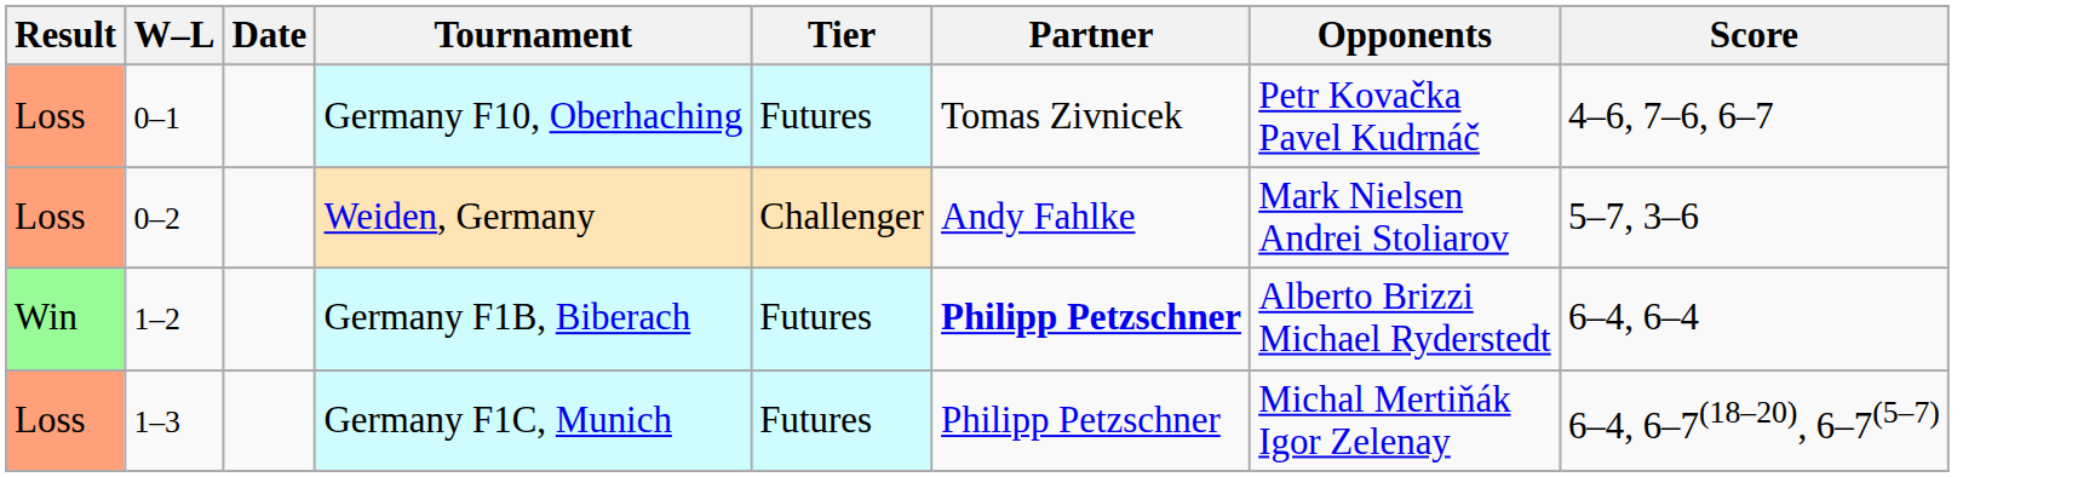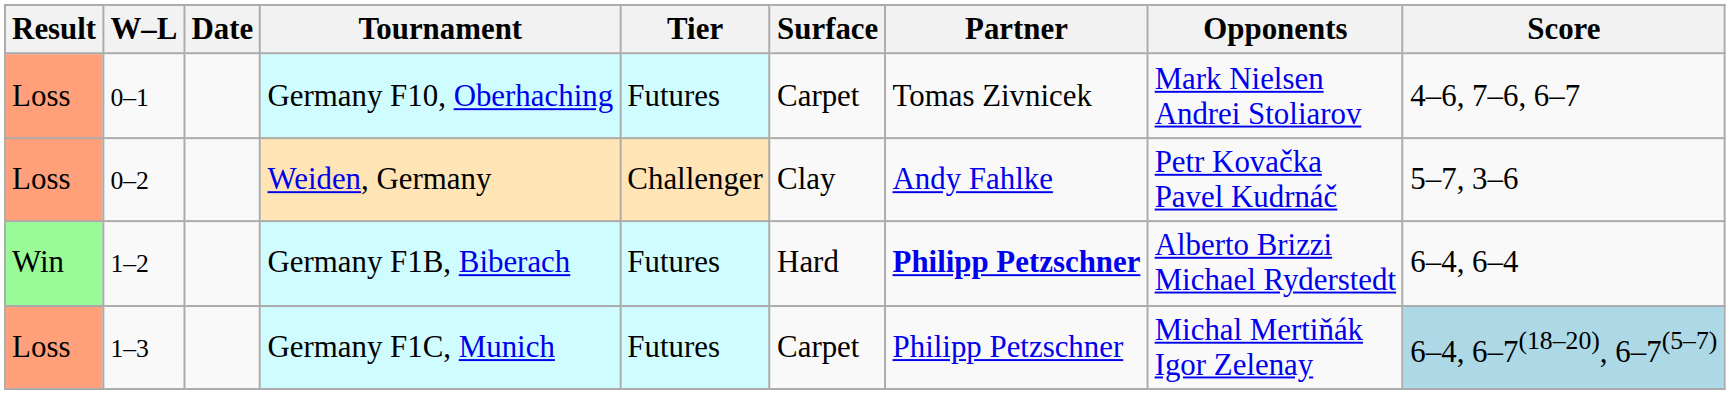 <table class="sortable wikitable">
 <tr>
 <th>Result</th>
 <th class="unsortable">W–L</th>
 <th>Date</th>
 <th>Tournament</th>
 <th>Tier</th>
+<th>Surface</th>
 <th>Partner</th>
 <th>Opponents</th>
 <th class="unsortable">Score</th>
 </tr>
 <tr>
 <td bgcolor=FFA07A>Loss</td>
 <td><small>0–1</small></td>
 <td></td>
 <td style="background:#cffcff;">Germany F10, <a href='#'>Oberhaching</a></td>
 <td style="background:#cffcff;">Futures</td>
+<td>Carpet</td>
 <td> Tomas Zivnicek</td>
-<td> <a href='#'>Petr Kovačka</a> <br>  <a href='#'>Pavel Kudrnáč</a></td>
+<td> <a href='#'>Mark Nielsen</a> <br>  <a href='#'>Andrei Stoliarov</a></td>
 <td>4–6, 7–6, 6–7</td>
 </tr>
 <tr>
 <td bgcolor=FFA07A>Loss</td>
 <td><small>0–2</small></td>
 <td></td>
 <td style="background:moccasin;"><a href='#'>Weiden</a>, Germany</td>
 <td style="background:moccasin;">Challenger</td>
+<td>Clay</td>
 <td> <a href='#'>Andy Fahlke</a></td>
-<td> <a href='#'>Mark Nielsen</a> <br>  <a href='#'>Andrei Stoliarov</a></td>
+<td> <a href='#'>Petr Kovačka</a> <br>  <a href='#'>Pavel Kudrnáč</a></td>
 <td>5–7, 3–6</td>
 </tr>
 <tr>
 <td bgcolor=98FB98>Win</td>
 <td><small>1–2</small></td>
 <td></td>
 <td style="background:#cffcff;">Germany F1B, <a href='#'>Biberach</a></td>
 <td style="background:#cffcff;">Futures</td>
+<td>Hard</td>
 <td><strong> <a href='#'>Philipp Petzschner</a></strong></td>
 <td> <a href='#'>Alberto Brizzi</a> <br>  <a href='#'>Michael Ryderstedt</a></td>
 <td>6–4, 6–4</td>
 </tr>
 <tr>
 <td bgcolor=FFA07A>Loss</td>
 <td><small>1–3</small></td>
 <td></td>
 <td style="background:#cffcff;">Germany F1C, <a href='#'>Munich</a></td>
 <td style="background:#cffcff;">Futures</td>
+<td>Carpet</td>
 <td> <a href='#'>Philipp Petzschner</a></td>
 <td> <a href='#'>Michal Mertiňák</a> <br>  <a href='#'>Igor Zelenay</a></td>
-<td>6–4, 6–7<sup>(18–20)</sup>, 6–7<sup>(5–7)</sup></td>
+<td style="background: lightblue;">6–4, 6–7<sup>(18–20)</sup>, 6–7<sup>(5–7)</sup></td>
 </tr>
 </table>
